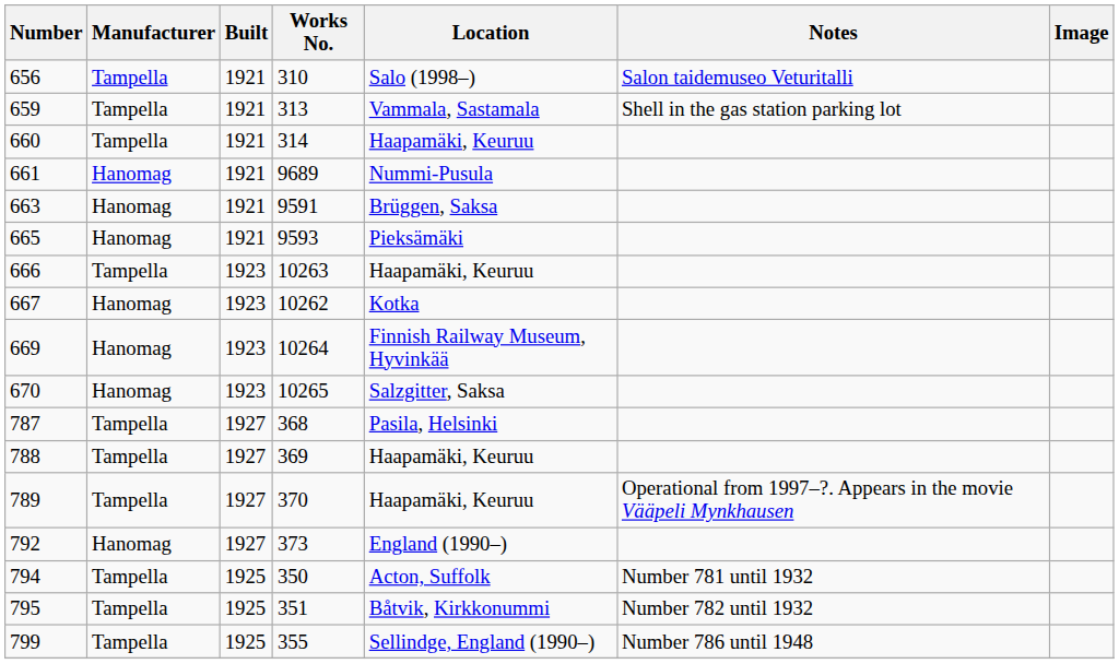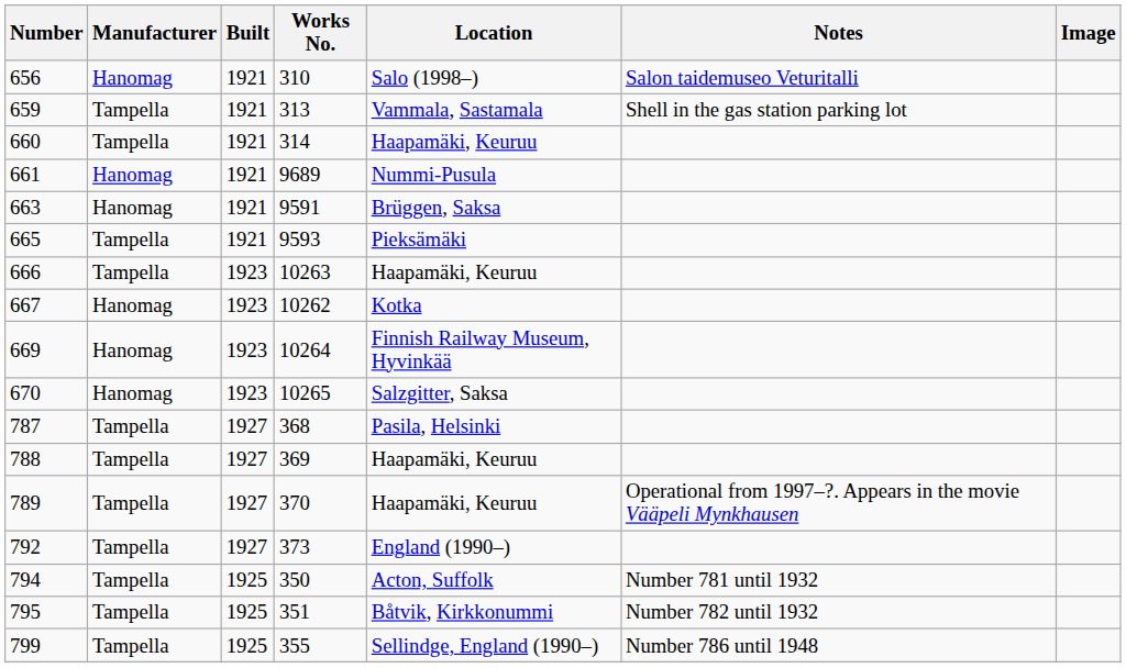 <table class="wikitable sortable mw-collapsible">
 <tr>
 <th>Number</th>
 <th>Manufacturer</th>
 <th>Built</th>
 <th>Works No.</th>
 <th>Location</th>
 <th>Notes</th>
 <th>Image</th>
 </tr>
 <tr>
 <td>656</td>
-<td><a href='#'>Tampella</a></td>
+<td><a href='#'>Hanomag</a></td>
 <td>1921</td>
 <td>310</td>
 <td><a href='#'>Salo</a> (1998–)</td>
 <td><a href='#'>Salon taidemuseo Veturitalli</a></td>
 <td></td>
 </tr>
 <tr>
 <td>659</td>
 <td>Tampella</td>
 <td>1921</td>
 <td>313</td>
 <td><a href='#'>Vammala</a>, <a href='#'>Sastamala</a></td>
 <td>Shell in the gas station parking lot</td>
 <td></td>
 </tr>
 <tr>
 <td>660</td>
 <td>Tampella</td>
 <td>1921</td>
 <td>314</td>
 <td><a href='#'>Haapamäki</a>, <a href='#'>Keuruu</a></td>
 <td></td>
 <td></td>
 </tr>
 <tr>
 <td>661</td>
 <td><a href='#'>Hanomag</a></td>
 <td>1921</td>
 <td>9689</td>
 <td><a href='#'>Nummi-Pusula</a></td>
 <td></td>
 <td></td>
 </tr>
 <tr>
 <td>663</td>
 <td>Hanomag</td>
 <td>1921</td>
 <td>9591</td>
 <td><a href='#'>Brüggen</a>, <a href='#'>Saksa</a></td>
 <td></td>
 <td></td>
 </tr>
 <tr>
 <td>665</td>
-<td>Hanomag</td>
+<td>Tampella</td>
 <td>1921</td>
 <td>9593</td>
 <td><a href='#'>Pieksämäki</a></td>
 <td></td>
 <td></td>
 </tr>
 <tr>
 <td>666</td>
 <td>Tampella</td>
 <td>1923</td>
 <td>10263</td>
 <td>Haapamäki, Keuruu</td>
 <td></td>
 <td></td>
 </tr>
 <tr>
 <td>667</td>
 <td>Hanomag</td>
 <td>1923</td>
 <td>10262</td>
 <td><a href='#'>Kotka</a></td>
 <td></td>
 <td></td>
 </tr>
 <tr>
 <td>669</td>
 <td>Hanomag</td>
 <td>1923</td>
 <td>10264</td>
 <td><a href='#'>Finnish Railway Museum</a>, <a href='#'>Hyvinkää</a></td>
 <td></td>
 <td></td>
 </tr>
 <tr>
 <td>670</td>
 <td>Hanomag</td>
 <td>1923</td>
 <td>10265</td>
 <td><a href='#'>Salzgitter</a>, Saksa</td>
 <td></td>
 <td></td>
 </tr>
 <tr>
 <td>787</td>
 <td>Tampella</td>
 <td>1927</td>
 <td>368</td>
 <td><a href='#'>Pasila</a>, <a href='#'>Helsinki</a></td>
 <td></td>
 <td></td>
 </tr>
 <tr>
 <td>788</td>
 <td>Tampella</td>
 <td>1927</td>
 <td>369</td>
 <td>Haapamäki, Keuruu</td>
 <td></td>
 <td></td>
 </tr>
 <tr>
 <td>789</td>
 <td>Tampella</td>
 <td>1927</td>
 <td>370</td>
 <td>Haapamäki, Keuruu</td>
 <td>Operational from 1997–?. Appears in the movie <em><a href='#'>Vääpeli Mynkhausen</a></em></td>
 <td></td>
 </tr>
 <tr>
 <td>792</td>
-<td>Hanomag</td>
+<td>Tampella</td>
 <td>1927</td>
 <td>373</td>
 <td><a href='#'>England</a> (1990–)</td>
 <td></td>
 <td></td>
 </tr>
 <tr>
 <td>794</td>
 <td>Tampella</td>
 <td>1925</td>
 <td>350</td>
 <td><a href='#'>Acton, Suffolk</a></td>
 <td>Number 781 until 1932</td>
 <td></td>
 </tr>
 <tr>
 <td>795</td>
 <td>Tampella</td>
 <td>1925</td>
 <td>351</td>
 <td><a href='#'>Båtvik</a>, <a href='#'>Kirkkonummi</a></td>
 <td>Number 782 until 1932 <br></td>
 <td></td>
 </tr>
 <tr>
 <td>799</td>
 <td>Tampella</td>
 <td>1925</td>
 <td>355</td>
 <td><a href='#'>Sellindge, England</a> (1990–)</td>
 <td>Number 786 until 1948</td>
 <td></td>
 </tr>
 <tr>
 </tr>
 </table>
